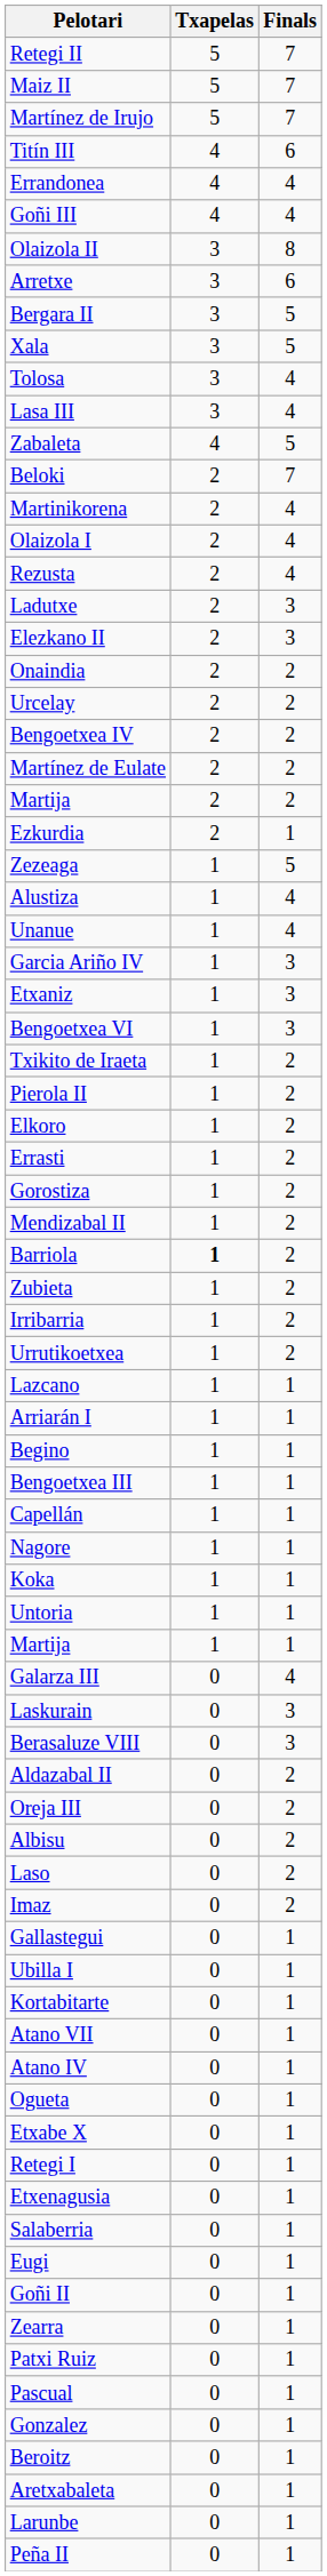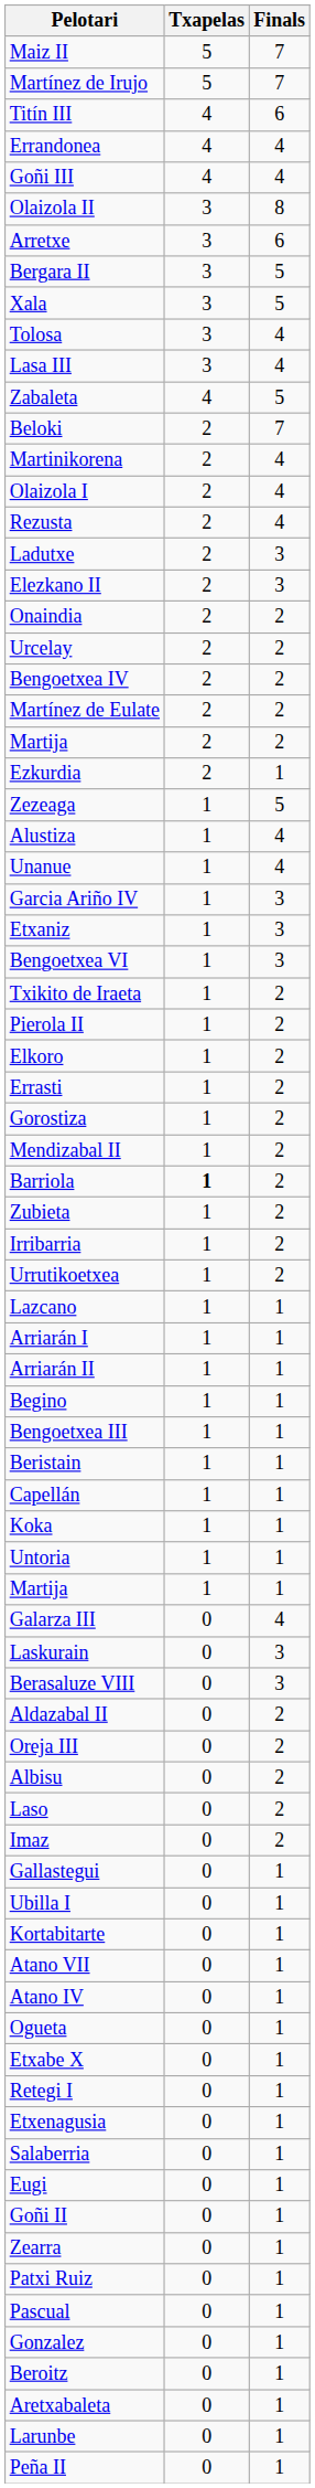 <table class="wikitable sortable">
 <tr>
 <th><strong>Pelotari</strong></th>
 <th><strong>Txapelas</strong></th>
 <th><strong>Finals</strong></th>
-</tr>
-<tr>
-<td><a href='#'>Retegi II</a></td>
-<td align="center">5</td>
-<td align="center">7</td>
 </tr>
 <tr>
 <td><a href='#'>Maiz II</a></td>
 <td align="center">5</td>
 <td align="center">7</td>
 </tr>
 <tr>
 <td><a href='#'>Martínez de Irujo</a></td>
 <td align="center">5</td>
 <td align="center">7</td>
 </tr>
 <tr>
 <td><a href='#'>Titín III</a></td>
 <td align="center">4</td>
 <td align="center">6</td>
 </tr>
 <tr>
 <td><a href='#'>Errandonea</a></td>
 <td align="center">4</td>
 <td align="center">4</td>
 </tr>
 <tr>
 <td><a href='#'>Goñi III</a></td>
 <td align="center">4</td>
 <td align="center">4</td>
 </tr>
 <tr>
 <td><a href='#'>Olaizola II</a></td>
 <td align="center">3</td>
 <td align="center">8</td>
 </tr>
 <tr>
 <td><a href='#'>Arretxe</a></td>
 <td align="center">3</td>
 <td align="center">6</td>
 </tr>
 <tr>
 <td><a href='#'>Bergara II</a></td>
 <td align="center">3</td>
 <td align="center">5</td>
 </tr>
 <tr>
 <td><a href='#'>Xala</a></td>
 <td align="center">3</td>
 <td align="center">5</td>
 </tr>
 <tr>
 <td><a href='#'>Tolosa</a></td>
 <td align="center">3</td>
 <td align="center">4</td>
 </tr>
 <tr>
 <td><a href='#'>Lasa III</a></td>
 <td align="center">3</td>
 <td align="center">4</td>
 </tr>
 <tr>
 <td><a href='#'>Zabaleta</a></td>
 <td align="center">4</td>
 <td align="center">5</td>
 </tr>
 <tr>
 <td><a href='#'>Beloki</a></td>
 <td align="center">2</td>
 <td align="center">7</td>
 </tr>
 <tr>
 <td><a href='#'>Martinikorena</a></td>
 <td align="center">2</td>
 <td align="center">4</td>
 </tr>
 <tr>
 <td><a href='#'>Olaizola I</a></td>
 <td align="center">2</td>
 <td align="center">4</td>
 </tr>
 <tr>
 <td><a href='#'>Rezusta</a></td>
 <td align="center">2</td>
 <td align="center">4</td>
 </tr>
 <tr>
 <td><a href='#'>Ladutxe</a></td>
 <td align="center">2</td>
 <td align="center">3</td>
 </tr>
 <tr>
 <td><a href='#'>Elezkano II</a></td>
 <td align="center">2</td>
 <td align="center">3</td>
 </tr>
 <tr>
 <td><a href='#'>Onaindia</a></td>
 <td align="center">2</td>
 <td align="center">2</td>
 </tr>
 <tr>
 <td><a href='#'>Urcelay</a></td>
 <td align="center">2</td>
 <td align="center">2</td>
 </tr>
 <tr>
 <td><a href='#'>Bengoetxea IV</a></td>
 <td align="center">2</td>
 <td align="center">2</td>
 </tr>
 <tr>
 <td><a href='#'>Martínez de Eulate</a></td>
 <td align="center">2</td>
 <td align="center">2</td>
 </tr>
 <tr>
 <td><a href='#'>Martija</a></td>
 <td align="center">2</td>
 <td align="center">2</td>
 </tr>
 <tr>
 <td><a href='#'>Ezkurdia</a></td>
 <td align="center">2</td>
 <td align="center">1</td>
 </tr>
 <tr>
 <td><a href='#'>Zezeaga</a></td>
 <td align="center">1</td>
 <td align="center">5</td>
 </tr>
 <tr>
 <td><a href='#'>Alustiza</a></td>
 <td align="center">1</td>
 <td align="center">4</td>
 </tr>
 <tr>
 <td><a href='#'>Unanue</a></td>
 <td align="center">1</td>
 <td align="center">4</td>
 </tr>
 <tr>
 <td><a href='#'>Garcia Ariño IV</a></td>
 <td align="center">1</td>
 <td align="center">3</td>
 </tr>
 <tr>
 <td><a href='#'>Etxaniz</a></td>
 <td align="center">1</td>
 <td align="center">3</td>
 </tr>
 <tr>
 <td><a href='#'>Bengoetxea VI</a></td>
 <td align="center">1</td>
 <td align="center">3</td>
 </tr>
 <tr>
 <td><a href='#'>Txikito de Iraeta</a></td>
 <td align="center">1</td>
 <td align="center">2</td>
 </tr>
 <tr>
 <td><a href='#'>Pierola II</a></td>
 <td align="center">1</td>
 <td align="center">2</td>
 </tr>
 <tr>
 <td><a href='#'>Elkoro</a></td>
 <td align="center">1</td>
 <td align="center">2</td>
 </tr>
 <tr>
 <td><a href='#'>Errasti</a></td>
 <td align="center">1</td>
 <td align="center">2</td>
 </tr>
 <tr>
 <td><a href='#'>Gorostiza</a></td>
 <td align="center">1</td>
 <td align="center">2</td>
 </tr>
 <tr>
 <td><a href='#'>Mendizabal II</a></td>
 <td align="center">1</td>
 <td align="center">2</td>
 </tr>
 <tr>
 <td><a href='#'>Barriola</a></td>
 <td align="center"><strong>1</strong></td>
 <td align="center">2</td>
 </tr>
 <tr>
 <td><a href='#'>Zubieta</a></td>
 <td align="center">1</td>
 <td align="center">2</td>
 </tr>
 <tr>
 <td><a href='#'>Irribarria</a></td>
 <td align="center">1</td>
 <td align="center">2</td>
 </tr>
 <tr>
 <td><a href='#'>Urrutikoetxea</a></td>
 <td align="center">1</td>
 <td align="center">2</td>
 </tr>
 <tr>
 <td><a href='#'>Lazcano</a></td>
 <td align="center">1</td>
 <td align="center">1</td>
 </tr>
 <tr>
 <td><a href='#'>Arriarán I</a></td>
 <td align="center">1</td>
 <td align="center">1</td>
 </tr>
 <tr>
+<td><a href='#'>Arriarán II</a></td>
+<td align="center">1</td>
+<td align="center">1</td>
+</tr>
+<tr>
 <td><a href='#'>Begino</a></td>
 <td align="center">1</td>
 <td align="center">1</td>
 </tr>
 <tr>
 <td><a href='#'>Bengoetxea III</a></td>
 <td align="center">1</td>
 <td align="center">1</td>
 </tr>
 <tr>
-<td><a href='#'>Capellán</a></td>
+<td><a href='#'>Beristain</a></td>
 <td align="center">1</td>
 <td align="center">1</td>
 </tr>
 <tr>
-<td><a href='#'>Nagore</a></td>
+<td><a href='#'>Capellán</a></td>
 <td align="center">1</td>
 <td align="center">1</td>
 </tr>
 <tr>
 <td><a href='#'>Koka</a></td>
 <td align="center">1</td>
 <td align="center">1</td>
 </tr>
 <tr>
 <td><a href='#'>Untoria</a></td>
 <td align="center">1</td>
 <td align="center">1</td>
 </tr>
 <tr>
 <td><a href='#'>Martija</a></td>
 <td align="center">1</td>
 <td align="center">1</td>
 </tr>
 <tr>
 <td><a href='#'>Galarza III</a></td>
 <td align="center">0</td>
 <td align="center">4</td>
 </tr>
 <tr>
 <td><a href='#'>Laskurain</a></td>
 <td align="center">0</td>
 <td align="center">3</td>
 </tr>
 <tr>
 <td><a href='#'>Berasaluze VIII</a></td>
 <td align="center">0</td>
 <td align="center">3</td>
 </tr>
 <tr>
 <td><a href='#'>Aldazabal II</a></td>
 <td align="center">0</td>
 <td align="center">2</td>
 </tr>
 <tr>
 <td><a href='#'>Oreja III</a></td>
 <td align="center">0</td>
 <td align="center">2</td>
 </tr>
 <tr>
 <td><a href='#'>Albisu</a></td>
 <td align="center">0</td>
 <td align="center">2</td>
 </tr>
 <tr>
 <td><a href='#'>Laso</a></td>
 <td align="center">0</td>
 <td align="center">2</td>
 </tr>
 <tr>
 <td><a href='#'>Imaz</a></td>
 <td align="center">0</td>
 <td align="center">2</td>
 </tr>
 <tr>
 <td><a href='#'>Gallastegui</a></td>
 <td align="center">0</td>
 <td align="center">1</td>
 </tr>
 <tr>
 <td><a href='#'>Ubilla I</a></td>
 <td align="center">0</td>
 <td align="center">1</td>
 </tr>
 <tr>
 <td><a href='#'>Kortabitarte</a></td>
 <td align="center">0</td>
 <td align="center">1</td>
 </tr>
 <tr>
 <td><a href='#'>Atano VII</a></td>
 <td align="center">0</td>
 <td align="center">1</td>
 </tr>
 <tr>
 <td><a href='#'>Atano IV</a></td>
 <td align="center">0</td>
 <td align="center">1</td>
 </tr>
 <tr>
 <td><a href='#'>Ogueta</a></td>
 <td align="center">0</td>
 <td align="center">1</td>
 </tr>
 <tr>
 <td><a href='#'>Etxabe X</a></td>
 <td align="center">0</td>
 <td align="center">1</td>
 </tr>
 <tr>
 <td><a href='#'>Retegi I</a></td>
 <td align="center">0</td>
 <td align="center">1</td>
 </tr>
 <tr>
 <td><a href='#'>Etxenagusia</a></td>
 <td align="center">0</td>
 <td align="center">1</td>
 </tr>
 <tr>
 <td><a href='#'>Salaberria</a></td>
 <td align="center">0</td>
 <td align="center">1</td>
 </tr>
 <tr>
 <td><a href='#'>Eugi</a></td>
 <td align="center">0</td>
 <td align="center">1</td>
 </tr>
 <tr>
 <td><a href='#'>Goñi II</a></td>
 <td align="center">0</td>
 <td align="center">1</td>
 </tr>
 <tr>
 <td><a href='#'>Zearra</a></td>
 <td align="center">0</td>
 <td align="center">1</td>
 </tr>
 <tr>
 <td><a href='#'>Patxi Ruiz</a></td>
 <td align="center">0</td>
 <td align="center">1</td>
 </tr>
 <tr>
 <td><a href='#'>Pascual</a></td>
 <td align="center">0</td>
 <td align="center">1</td>
 </tr>
 <tr>
 <td><a href='#'>Gonzalez</a></td>
 <td align="center">0</td>
 <td align="center">1</td>
 </tr>
 <tr>
 <td><a href='#'>Beroitz</a></td>
 <td align="center">0</td>
 <td align="center">1</td>
 </tr>
 <tr>
 <td><a href='#'>Aretxabaleta</a></td>
 <td align="center">0</td>
 <td align="center">1</td>
 </tr>
 <tr>
 <td><a href='#'>Larunbe</a></td>
 <td align="center">0</td>
 <td align="center">1</td>
 </tr>
 <tr>
 <td><a href='#'>Peña II</a></td>
 <td align="center">0</td>
 <td align="center">1</td>
 </tr>
 </table>
